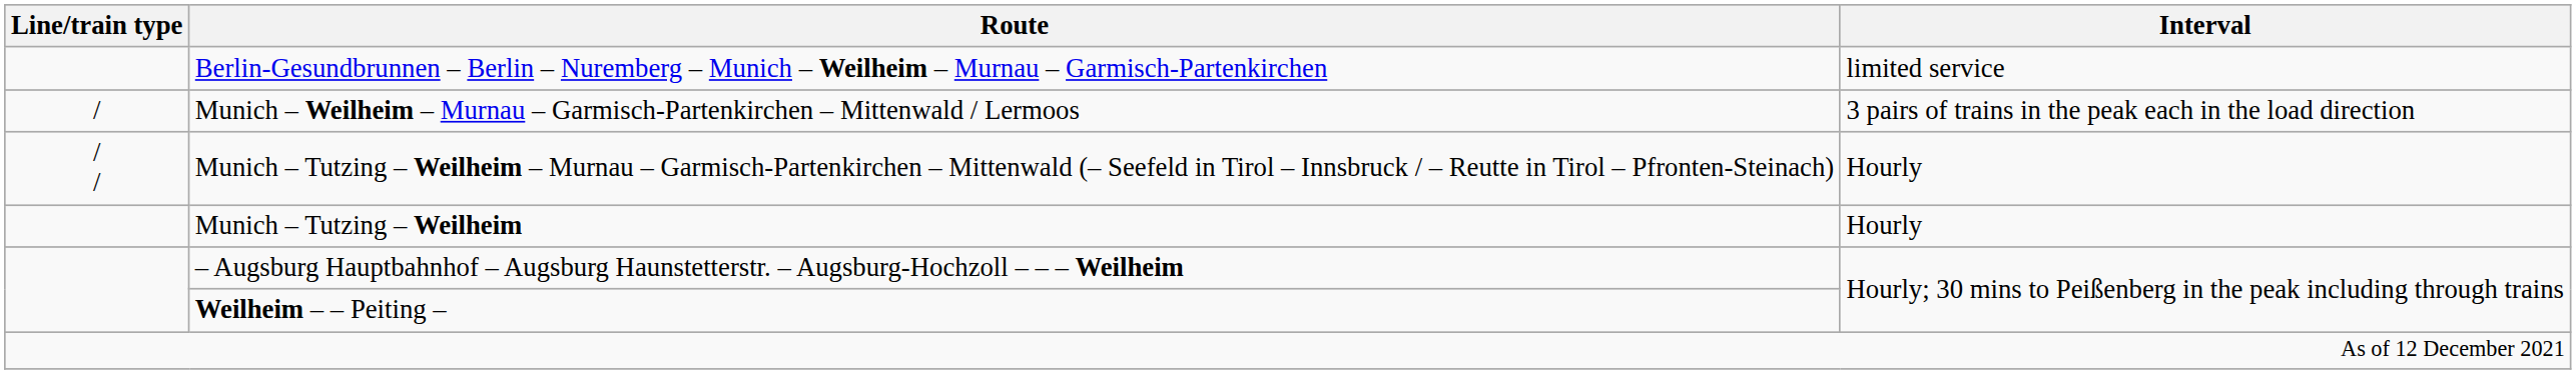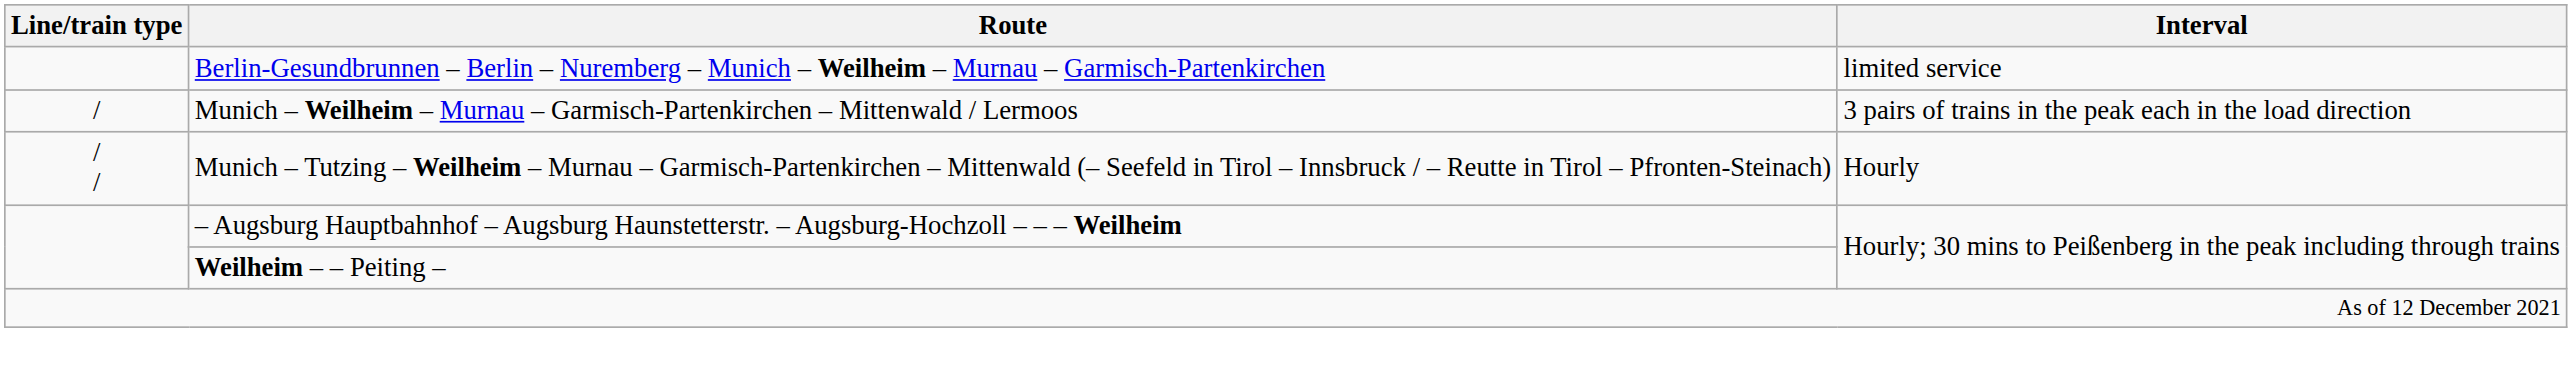 <table class="wikitable">
 <tr>
 <th>Line/train type</th>
 <th>Route</th>
 <th>Interval</th>
 </tr>
 <tr>
 <td align="center"></td>
 <td><a href='#'>Berlin-Gesundbrunnen</a> – <a href='#'>Berlin</a> – <a href='#'>Nuremberg</a> – <a href='#'>Munich</a> – <strong>Weilheim</strong> – <a href='#'>Murnau</a> – <a href='#'>Garmisch-Partenkirchen</a></td>
 <td>limited service</td>
 </tr>
 <tr>
 <td align="center"> / </td>
 <td>Munich – <strong>Weilheim</strong> – <a href='#'>Murnau</a> – Garmisch-Partenkirchen – Mittenwald / Lermoos</td>
 <td>3 pairs of trains in the peak each in the load direction</td>
 </tr>
 <tr>
 <td align="center"> / <br> / </td>
 <td>Munich – Tutzing – <strong>Weilheim</strong> – Murnau – Garmisch-Partenkirchen – Mittenwald (– Seefeld in Tirol – Innsbruck / – Reutte in Tirol – Pfronten-Steinach)</td>
 <td>Hourly</td>
 </tr>
 <tr>
-<td align="center"></td>
-<td>Munich – Tutzing – <strong>Weilheim</strong></td>
-<td>Hourly</td>
-</tr>
-<tr>
 <td rowspan= "2" style="text-align:center;"></td>
 <td> – Augsburg Hauptbahnhof – Augsburg Haunstetterstr. – Augsburg-Hochzoll  –  –  – <strong>Weilheim</strong></td>
 <td rowspan = "2">Hourly; 30 mins to Peißenberg in the peak including through trains</td>
 </tr>
 <tr>
 <td><strong>Weilheim</strong> –  – Peiting – </td>
 </tr>
 <tr>
 <td colspan="3" style="text-align:right; font-size:smaller;">As of 12 December 2021</td>
 </tr>
 </table>
